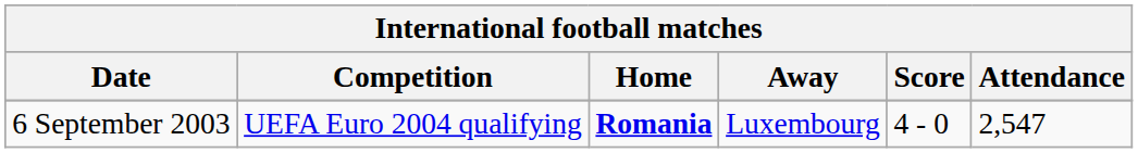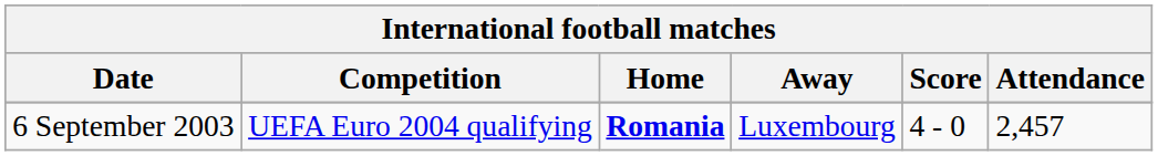 <table class="wikitable" style="text-align: left;font-size:100%;">
 <tr>
 <th colspan=6>International football matches</th>
 </tr>
 <tr>
 <th>Date</th>
 <th>Competition</th>
 <th>Home</th>
 <th>Away</th>
 <th>Score</th>
 <th>Attendance</th>
 </tr>
 <tr>
 </tr>
 <tr>
 <td>6 September 2003</td>
 <td><a href='#'>UEFA Euro 2004 qualifying</a></td>
 <td><strong> <a href='#'>Romania</a></strong></td>
 <td> <a href='#'>Luxembourg</a></td>
 <td>4 - 0</td>
-<td>2,547</td>
+<td>2,457</td>
 </tr>
 </table>
